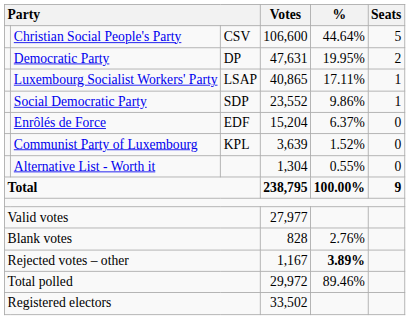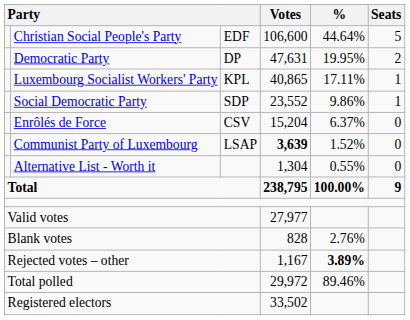 <table class="wikitable" border="1" style="text-align:right;">
 <tr>
 <th style="text-align:left;" valign=bottom colspan=3>Party</th>
 <th align=center valign=bottom width="50">Votes</th>
 <th align=center valign=bottom width="50">%</th>
 <th align=center>Seats</th>
 </tr>
 <tr>
 <td></td>
 <td align=left><a href='#'>Christian Social People's Party</a></td>
-<td align=left>CSV</td>
+<td align=left>EDF</td>
 <td>106,600</td>
 <td>44.64%</td>
 <td>5</td>
 </tr>
 <tr>
 <td></td>
 <td align=left><a href='#'>Democratic Party</a></td>
 <td align=left>DP</td>
 <td>47,631</td>
 <td>19.95%</td>
 <td>2</td>
 </tr>
 <tr>
 <td></td>
 <td align=left><a href='#'>Luxembourg Socialist Workers' Party</a></td>
-<td align=left>LSAP</td>
+<td align=left>KPL</td>
 <td>40,865</td>
 <td>17.11%</td>
 <td>1</td>
 </tr>
 <tr>
 <td></td>
 <td align=left><a href='#'>Social Democratic Party</a></td>
 <td align=left>SDP</td>
 <td>23,552</td>
 <td>9.86%</td>
 <td>1</td>
 </tr>
 <tr>
 <td></td>
 <td align=left><a href='#'>Enrôlés de Force</a></td>
-<td align=left>EDF</td>
+<td align=left>CSV</td>
 <td>15,204</td>
 <td>6.37%</td>
 <td>0</td>
 </tr>
 <tr>
 <td></td>
 <td align=left><a href='#'>Communist Party of Luxembourg</a></td>
-<td align=left>KPL</td>
-<td>3,639</td>
+<td align=left>LSAP</td>
+<td><strong>3,639</strong></td>
 <td>1.52%</td>
 <td>0</td>
 </tr>
 <tr>
 <td></td>
 <td align=left><a href='#'>Alternative List - Worth it</a></td>
 <td align=left></td>
 <td>1,304</td>
 <td>0.55%</td>
 <td>0</td>
 </tr>
 <tr style="font-weight:bold">
 <td align=left colspan=3>Total</td>
 <td>238,795</td>
 <td>100.00%</td>
 <td>9</td>
 </tr>
 <tr>
 <td colspan=6 height="2"></td>
 </tr>
 <tr>
 <td align=left colspan=3>Valid votes</td>
 <td>27,977</td>
 <td></td>
 <td></td>
 </tr>
 <tr>
 <td align=left colspan=3>Blank votes</td>
 <td>828</td>
 <td>2.76%</td>
 <td></td>
 </tr>
 <tr>
 <td align=left colspan=3>Rejected votes – other</td>
 <td>1,167</td>
 <td><strong>3.89%</strong></td>
 <td></td>
 </tr>
 <tr>
 <td align=left colspan=3>Total polled</td>
 <td>29,972</td>
 <td>89.46%</td>
 <td></td>
 </tr>
 <tr>
 <td align=left colspan=3>Registered electors</td>
 <td>33,502</td>
 <td></td>
 <td></td>
 </tr>
 </table>
